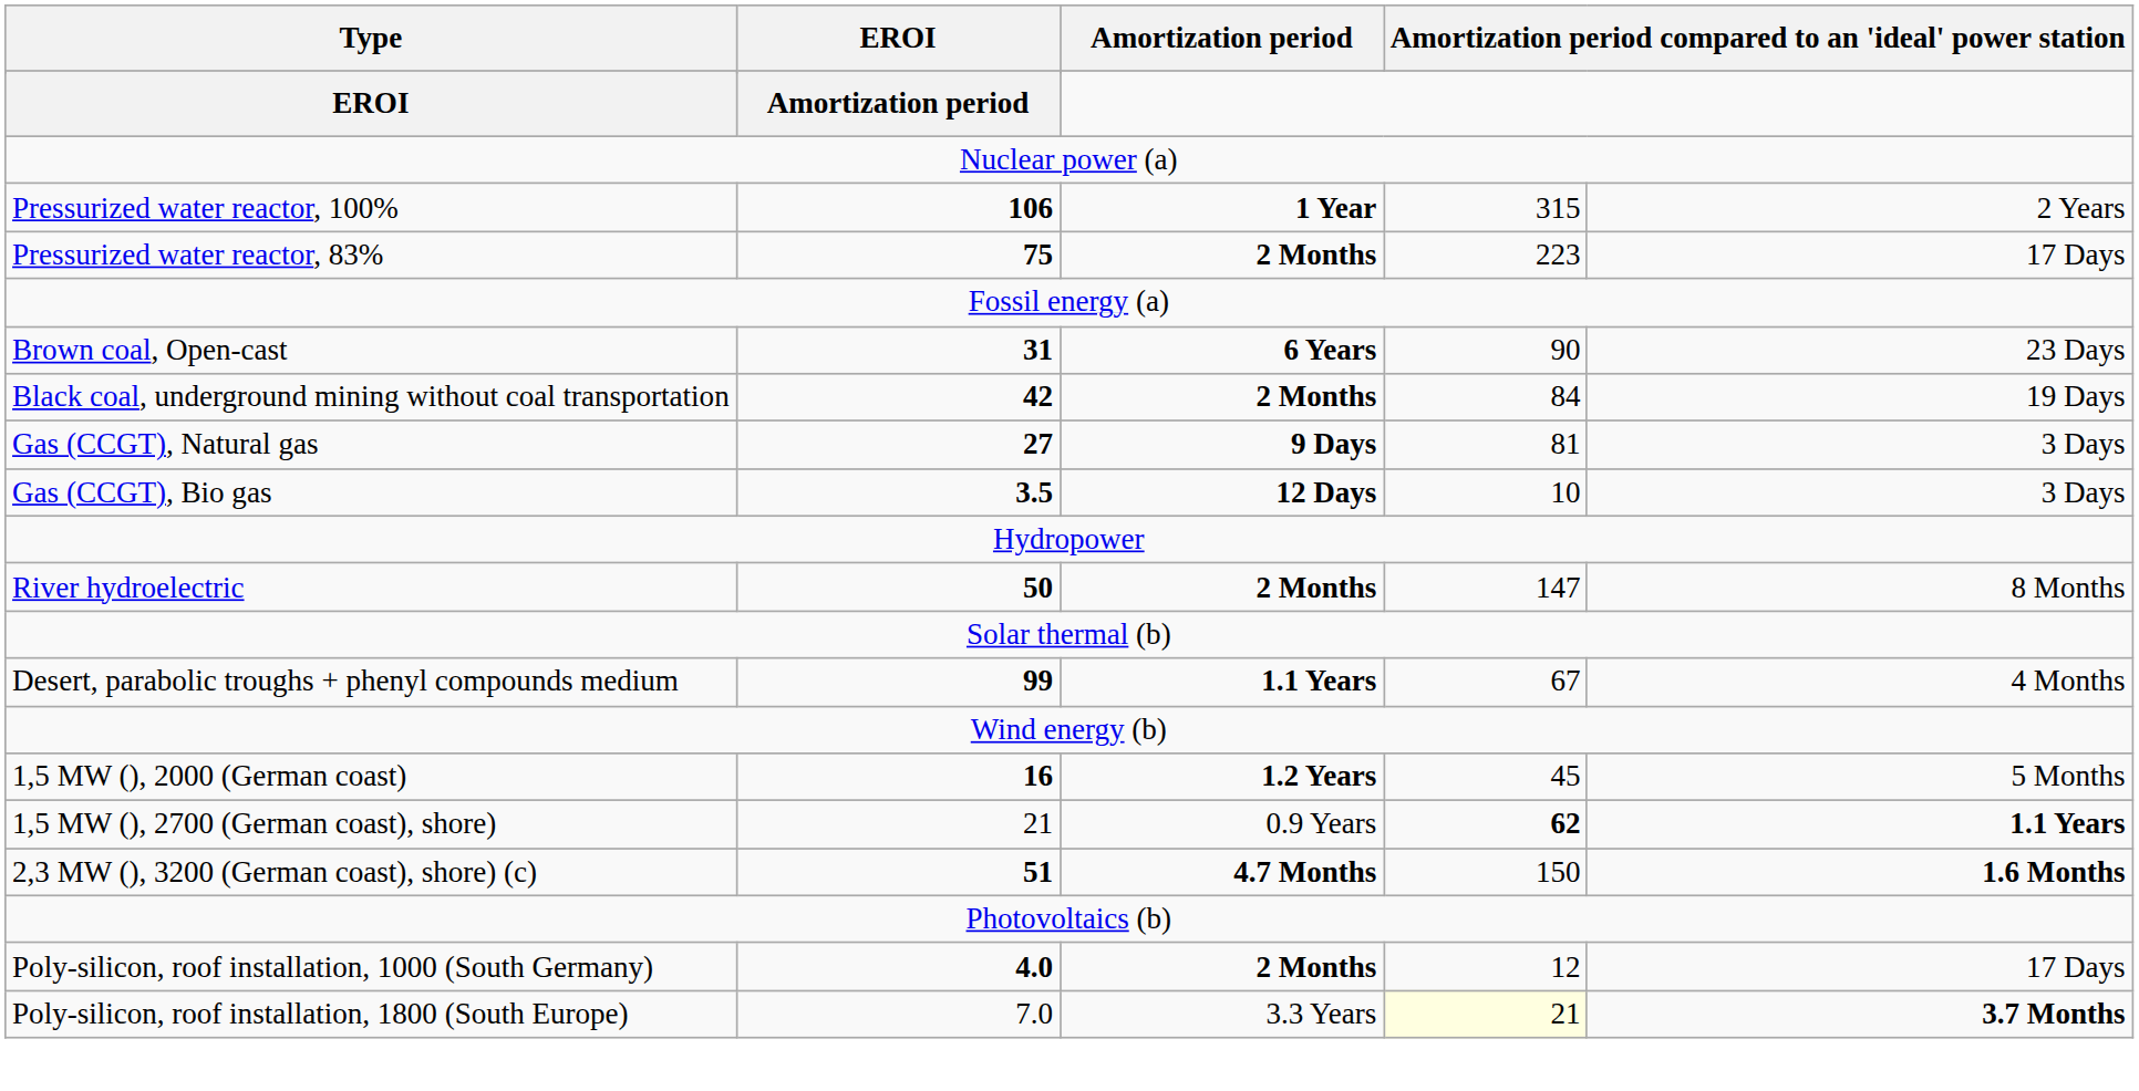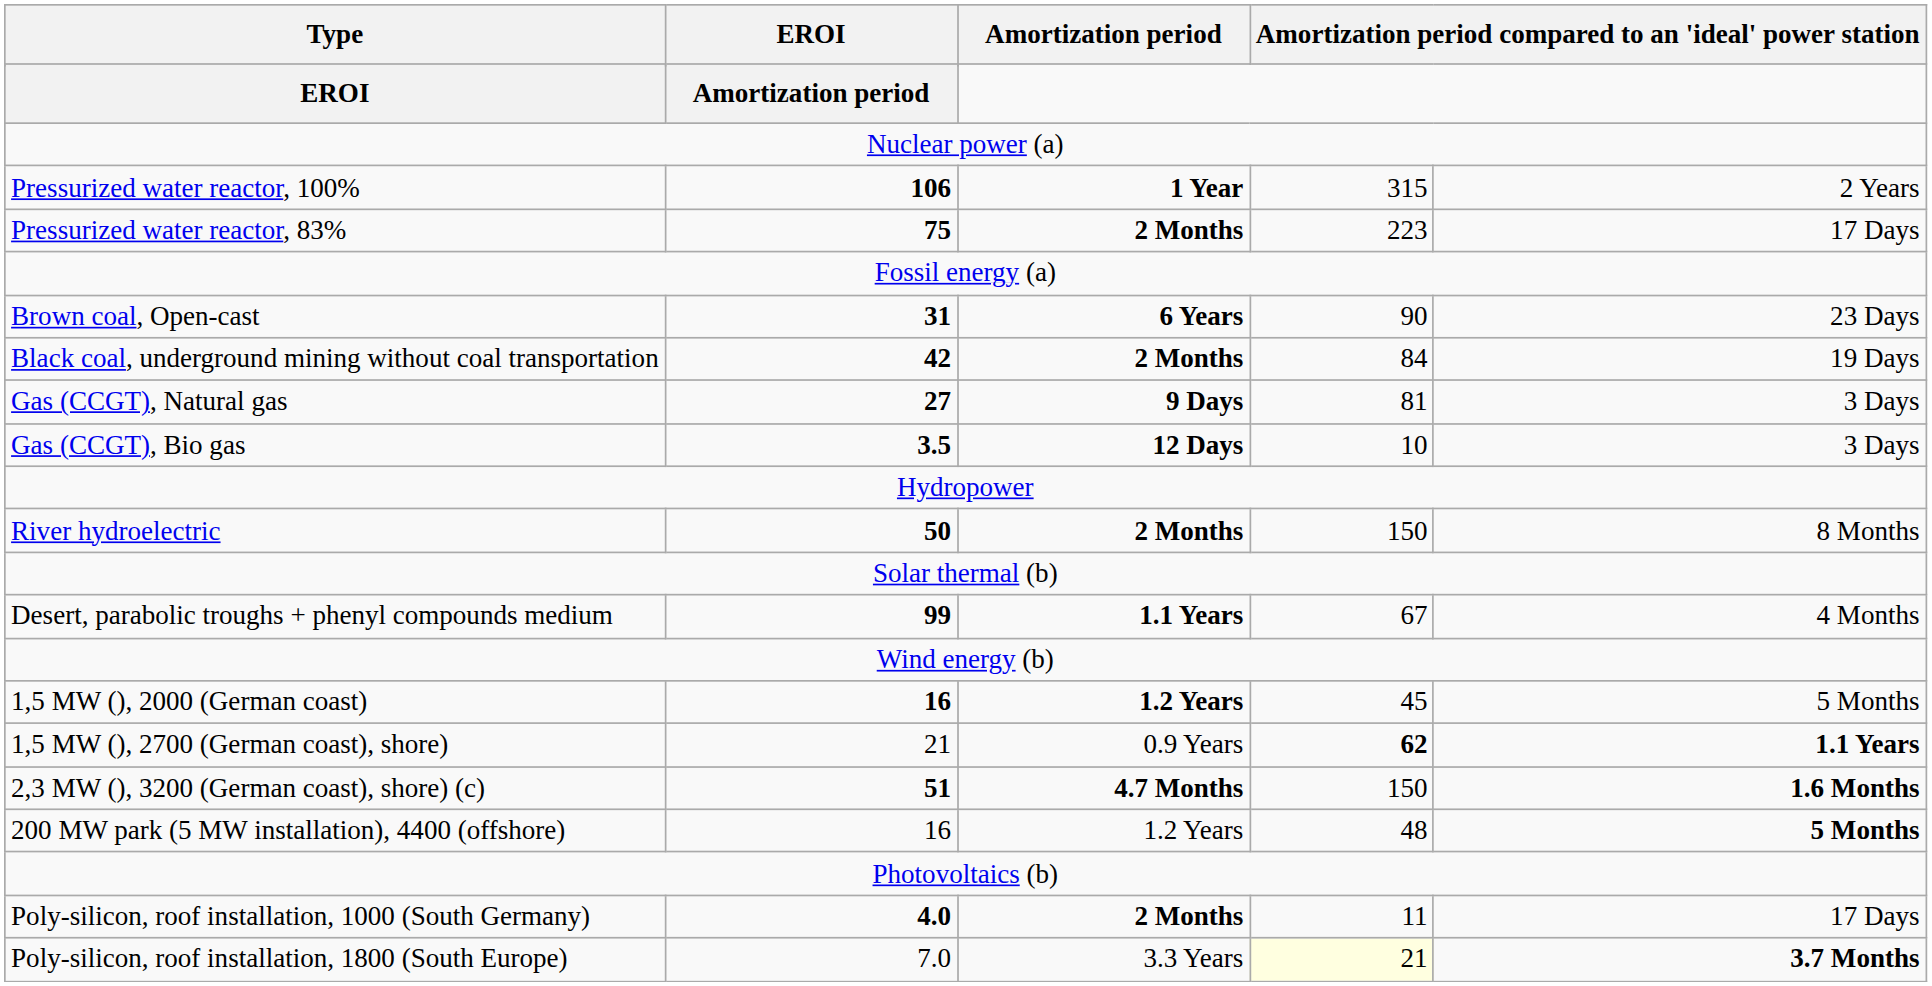 <table class="wikitable">
 <tr class="hintergrundfarbe6">
 <th rowspan="2">Type</th>
 <th style="padding: 0.5em 1em" rowspan="2">EROI</th>
 <th rowspan="2" style="padding: 0.5em 1em">Amortization period</th>
 <th colspan="2">Amortization period compared to an 'ideal' power station</th>
 </tr>
 <tr>
 </tr>
 <tr class="hintergrundfarbe6">
 <th style="padding: 0.5em 1em">EROI</th>
 <th style="padding: 0.5em 1em">Amortization period</th>
 </tr>
 <tr>
 <td colspan="5" align="center"><a href='#'>Nuclear power</a> (a)</td>
 </tr>
 <tr>
 <td><a href='#'>Pressurized water reactor</a>, 100% </td>
 <td style="text-align:right"><strong>106</strong></td>
 <td style="text-align:right"><strong>1 Year</strong> </td>
 <td style="text-align:right">315 </td>
 <td style="text-align:right">2 Years </td>
 </tr>
 <tr>
 <td><a href='#'>Pressurized water reactor</a>, 83% </td>
 <td style="text-align:right"><strong>75</strong></td>
 <td style="text-align:right"><strong>2 Months</strong> </td>
 <td style="text-align:right">223 </td>
 <td style="text-align:right">17 Days </td>
 </tr>
 <tr>
 <td colspan="5" align="center"><a href='#'>Fossil energy</a> (a)</td>
 </tr>
 <tr>
 <td><a href='#'>Brown coal</a>, Open-cast</td>
 <td style="text-align:right"><strong>31</strong></td>
 <td style="text-align:right"><strong>6 Years</strong> </td>
 <td style="text-align:right">90 </td>
 <td style="text-align:right">23 Days </td>
 </tr>
 <tr>
 <td><a href='#'>Black coal</a>, underground mining without coal transportation</td>
 <td style="text-align:right"><strong>42</strong></td>
 <td style="text-align:right"><strong>2 Months</strong> </td>
 <td style="text-align:right">84 </td>
 <td style="text-align:right">19 Days </td>
 </tr>
 <tr>
 <td><a href='#'>Gas (CCGT)</a>, Natural gas</td>
 <td style="text-align:right"><strong>27</strong></td>
 <td style="text-align:right"><strong>9 Days</strong> </td>
 <td style="text-align:right">81 </td>
 <td style="text-align:right">3 Days </td>
 </tr>
 <tr>
 <td><a href='#'>Gas (CCGT)</a>, Bio gas</td>
 <td style="text-align:right"><strong>3.5</strong></td>
 <td style="text-align:right"><strong>12 Days</strong> </td>
 <td style="text-align:right">10 </td>
 <td style="text-align:right">3 Days </td>
 </tr>
 <tr>
 <td colspan="5" align="center"><a href='#'>Hydropower</a></td>
 </tr>
 <tr>
 <td><a href='#'>River hydroelectric</a></td>
 <td style="text-align:right"><strong>50</strong></td>
 <td style="text-align:right"><strong>2 Months</strong> </td>
-<td style="text-align:right">147 </td>
+<td style="text-align:right">150 </td>
 <td style="text-align:right">8 Months </td>
 </tr>
 <tr>
 <td colspan="5" align="center"><a href='#'>Solar thermal</a> (b)</td>
 </tr>
 <tr>
 <td>Desert, parabolic troughs + phenyl compounds medium</td>
 <td style="text-align:right"><strong>99</strong></td>
 <td style="text-align:right"><strong>1.1 Years</strong> </td>
 <td style="text-align:right">67 </td>
 <td style="text-align:right">4 Months </td>
 </tr>
 <tr>
 <td colspan="5" align="center"><a href='#'>Wind energy</a> (b)</td>
 </tr>
 <tr>
 <td>1,5 MW (), 2000  (German coast)</td>
 <td style="text-align:right"><strong>16</strong></td>
 <td style="text-align:right"><strong>1.2 Years</strong> </td>
 <td style="text-align:right">45 </td>
 <td style="text-align:right">5 Months </td>
 </tr>
 <tr>
 <td>1,5 MW (), 2700  (German coast), shore)</td>
 <td style="text-align:right">21 </td>
 <td style="text-align:right">0.9 Years </td>
 <td style="text-align:right"><strong>62</strong> </td>
 <td style="text-align:right"><strong>1.1 Years</strong> </td>
 </tr>
 <tr>
 <td>2,3 MW (), 3200  (German coast), shore) (c)</td>
 <td style="text-align:right"><strong>51</strong> </td>
 <td style="text-align:right"><strong>4.7 Months</strong> </td>
 <td style="text-align:right">150 </td>
 <td style="text-align:right"><strong>1.6 Months </strong></td>
 </tr>
 <tr>
+<td>200 MW park (5 MW installation), 4400  (offshore)</td>
+<td style="text-align:right">16</td>
+<td style="text-align:right">1.2 Years </td>
+<td style="text-align:right">48 </td>
+<td style="text-align:right"><strong>5 Months</strong> </td>
+</tr>
+<tr>
 <td colspan="5" align="center"><a href='#'>Photovoltaics</a> (b)</td>
 </tr>
 <tr>
 <td>Poly-silicon, roof installation, 1000  (South Germany)</td>
 <td style="text-align:right"><strong>4.0</strong></td>
 <td style="text-align:right"><strong>2 Months</strong> </td>
-<td style="text-align:right">12 </td>
+<td style="text-align:right">11 </td>
 <td style="text-align:right">17 Days </td>
 </tr>
 <tr>
 <td>Poly-silicon, roof installation, 1800  (South Europe)</td>
 <td style="text-align:right">7.0</td>
 <td style="text-align:right">3.3 Years </td>
 <td style="background: lightyellow; text-align:right">21 </td>
 <td style="text-align:right"><strong>3.7 Months</strong> </td>
 </tr>
 </table>
